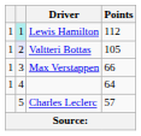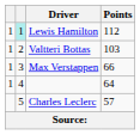 <table class="wikitable" style="font-size: 85%;">
 <tr>
 <th></th>
 <th></th>
 <th>Driver</th>
 <th>Points</th>
 </tr>
 <tr>
 <td align="left"> 1</td>
 <td align="center" style="background: paleturquoise;">1</td>
 <td> <a href='#'>Lewis Hamilton</a></td>
 <td align="left">112</td>
 </tr>
 <tr>
 <td align="left"> 1</td>
-<td align="center" style="background: lavender;">2</td>
+<td align="center">2</td>
 <td> <a href='#'>Valtteri Bottas</a></td>
-<td align="left">105</td>
+<td align="left">103</td>
 </tr>
 <tr>
 <td align="left"> 1</td>
 <td align="center">3</td>
 <td> <a href='#'>Max Verstappen</a></td>
 <td align="left">66</td>
 </tr>
 <tr>
 <td align="left"> 1</td>
 <td align="center">4</td>
 <td></td>
 <td>64</td>
 </tr>
 <tr>
 <td align="left"></td>
 <td align="center">5</td>
 <td> <a href='#'>Charles Leclerc</a></td>
 <td>57</td>
 </tr>
 <tr>
 <th colspan=4>Source:</th>
 </tr>
 </table>
